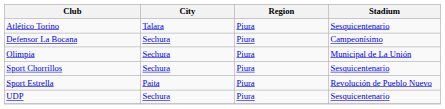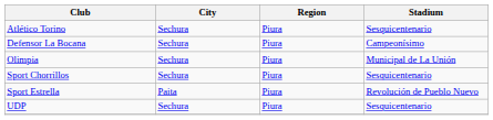 <table class="wikitable sortable" style="font-size:90%">
 <tr>
 <th width=220px>Club</th>
 <th width=150px>City</th>
 <th width=150px>Region</th>
 <th width=180px>Stadium</th>
 </tr>
 <tr>
 <td><a href='#'>Atlético Torino</a></td>
-<td><a href='#'>Talara</a></td>
+<td><a href='#'>Sechura</a></td>
 <td><a href='#'>Piura</a></td>
 <td><a href='#'>Sesquicentenario</a></td>
 </tr>
 <tr>
 <td><a href='#'>Defensor La Bocana</a></td>
 <td><a href='#'>Sechura</a></td>
 <td><a href='#'>Piura</a></td>
 <td><a href='#'>Campeonísimo</a></td>
 </tr>
 <tr>
 <td><a href='#'>Olimpia</a></td>
 <td><a href='#'>Sechura</a></td>
 <td><a href='#'>Piura</a></td>
 <td><a href='#'>Municipal de La Unión</a></td>
 </tr>
 <tr>
 <td><a href='#'>Sport Chorrillos</a></td>
 <td><a href='#'>Sechura</a></td>
 <td><a href='#'>Piura</a></td>
 <td><a href='#'>Sesquicentenario</a></td>
 </tr>
 <tr>
 <td><a href='#'>Sport Estrella</a></td>
 <td><a href='#'>Paita</a></td>
 <td><a href='#'>Piura</a></td>
 <td><a href='#'>Revolución de Pueblo Nuevo</a></td>
 </tr>
 <tr>
 <td><a href='#'>UDP</a></td>
 <td><a href='#'>Sechura</a></td>
 <td><a href='#'>Piura</a></td>
 <td><a href='#'>Sesquicentenario</a></td>
 </tr>
 <tr>
 </tr>
 </table>
